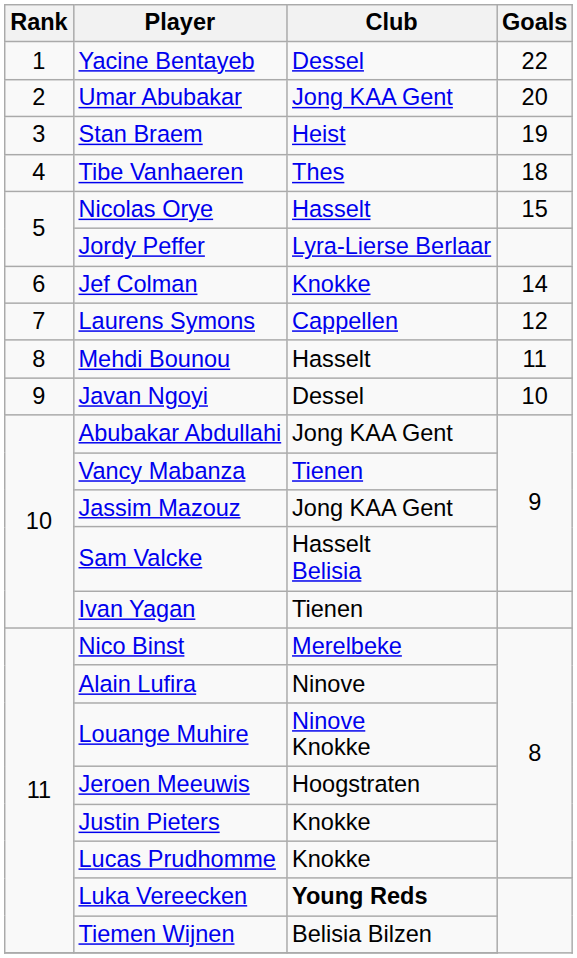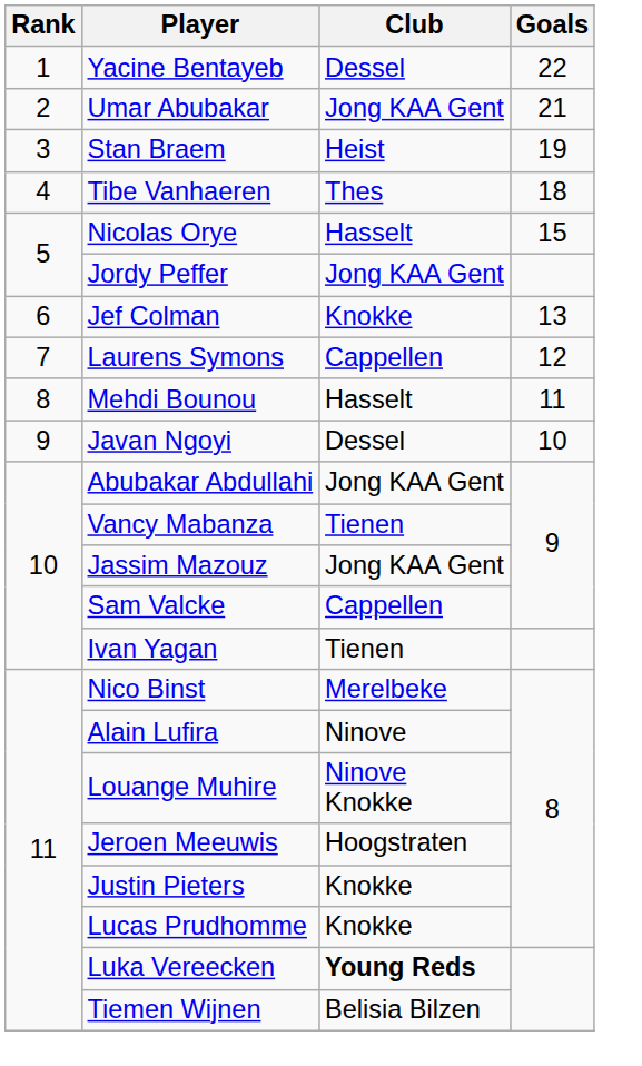 <table class="wikitable" style="text-align:center">
 <tr>
 <th>Rank</th>
 <th>Player</th>
 <th>Club</th>
 <th>Goals</th>
 </tr>
 <tr>
 <td rowspan=1>1</td>
 <td align="left"> <a href='#'>Yacine Bentayeb</a></td>
 <td align="left"><a href='#'>Dessel</a></td>
 <td rowspan=1>22</td>
 </tr>
 <tr>
 <td rowspan=1>2</td>
 <td align="left"> <a href='#'>Umar Abubakar</a></td>
 <td align="left"><a href='#'>Jong KAA Gent</a></td>
-<td rowspan=1>20</td>
+<td rowspan=1>21</td>
 </tr>
 <tr>
 <td rowspan=1>3</td>
 <td align="left"> <a href='#'>Stan Braem</a></td>
 <td align="left"><a href='#'>Heist</a></td>
 <td rowspan=1>19</td>
 </tr>
 <tr>
 <td rowspan=1>4</td>
 <td align="left"> <a href='#'>Tibe Vanhaeren</a></td>
 <td align="left"><a href='#'>Thes</a></td>
 <td rowspan=1>18</td>
 </tr>
 <tr>
 <td rowspan=2>5</td>
 <td align="left"> <a href='#'>Nicolas Orye</a></td>
 <td align="left"><a href='#'>Hasselt</a></td>
 <td rowspan=1>15</td>
 </tr>
 <tr>
 <td align="left"> <a href='#'>Jordy Peffer</a></td>
-<td align="left"><a href='#'>Lyra-Lierse Berlaar</a></td>
+<td align="left"><a href='#'>Jong KAA Gent</a></td>
 </tr>
 <tr>
 <td rowspan=1>6</td>
 <td align="left"> <a href='#'>Jef Colman</a></td>
 <td align="left"><a href='#'>Knokke</a></td>
-<td rowspan=1>14</td>
+<td rowspan=1>13</td>
 </tr>
 <tr>
 <td rowspan=1>7</td>
 <td align="left"> <a href='#'>Laurens Symons</a></td>
 <td align="left"><a href='#'>Cappellen</a></td>
 <td rowspan=1>12</td>
 </tr>
 <tr>
 <td rowspan=1>8</td>
 <td align="left"> <a href='#'>Mehdi Bounou</a></td>
 <td align="left">Hasselt</td>
 <td rowspan=1>11</td>
 </tr>
 <tr>
 <td rowspan=1>9</td>
 <td align="left"> <a href='#'>Javan Ngoyi</a></td>
 <td align="left">Dessel</td>
 <td rowspan=1>10</td>
 </tr>
 <tr>
 <td rowspan=5>10</td>
 <td align="left"> <a href='#'>Abubakar Abdullahi</a></td>
 <td align="left">Jong KAA Gent</td>
 <td rowspan=4>9</td>
 </tr>
 <tr>
 <td align="left"> <a href='#'>Vancy Mabanza</a></td>
 <td align="left"><a href='#'>Tienen</a></td>
 </tr>
 <tr>
 <td align="left"> <a href='#'>Jassim Mazouz</a></td>
 <td align="left">Jong KAA Gent</td>
 </tr>
 <tr>
 <td align="left"> <a href='#'>Sam Valcke</a></td>
-<td align="left">Hasselt<br><a href='#'>Belisia</a></td>
+<td align="left"><a href='#'>Cappellen</a></td>
 </tr>
 <tr>
 <td align="left"> <a href='#'>Ivan Yagan</a></td>
 <td align="left">Tienen</td>
 </tr>
 <tr>
 <td rowspan=8>11</td>
 <td align="left"> <a href='#'>Nico Binst</a></td>
 <td align="left"><a href='#'>Merelbeke</a></td>
 <td rowspan=6>8</td>
 </tr>
 <tr>
 <td align="left"> <a href='#'>Alain Lufira</a></td>
 <td align="left">Ninove</td>
 </tr>
 <tr>
 <td align="left"> <a href='#'>Louange Muhire</a></td>
 <td align="left"><a href='#'>Ninove</a><br>Knokke</td>
 </tr>
 <tr>
 <td align="left"> <a href='#'>Jeroen Meeuwis</a></td>
 <td align="left">Hoogstraten</td>
 </tr>
 <tr>
 <td align="left"> <a href='#'>Justin Pieters</a></td>
 <td align="left">Knokke</td>
 </tr>
 <tr>
 <td align="left"> <a href='#'>Lucas Prudhomme</a></td>
 <td align="left">Knokke</td>
 </tr>
 <tr>
 <td align="left"> <a href='#'>Luka Vereecken</a></td>
 <td align="left"><strong>Young Reds</strong></td>
 </tr>
 <tr>
 <td align="left"> <a href='#'>Tiemen Wijnen</a></td>
 <td align="left">Belisia Bilzen</td>
 </tr>
 <tr>
 </tr>
 </table>
